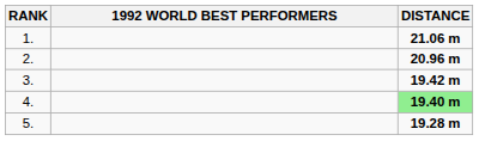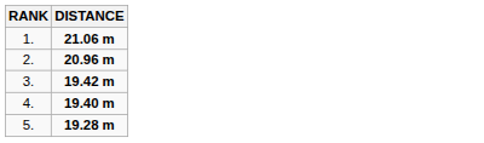 <table class="wikitable" style="border-collapse: collapse; font-size: 90%;">
 <tr>
 <th>RANK</th>
-<th align="center" style="width: 25em">1992 WORLD BEST PERFORMERS</th>
 <th align="center" style="width: 5em">DISTANCE</th>
 </tr>
 <tr>
 <td align="center">1.</td>
-<td></td>
 <td align="center"><strong>21.06 m</strong></td>
 </tr>
 <tr>
 <td align="center">2.</td>
-<td></td>
 <td align="center"><strong>20.96 m</strong></td>
 </tr>
 <tr>
 <td align="center">3.</td>
-<td></td>
 <td align="center"><strong>19.42 m</strong></td>
 </tr>
 <tr>
 <td align="center">4.</td>
-<td></td>
-<td align="center" style="background: lightgreen;"><strong>19.40 m</strong></td>
+<td align="center"><strong>19.40 m</strong></td>
 </tr>
 <tr>
 <td align="center">5.</td>
-<td></td>
 <td align="center"><strong>19.28 m</strong></td>
 </tr>
 </table>
